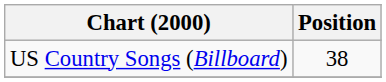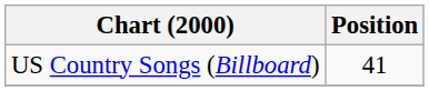 <table class="wikitable sortable">
 <tr>
 <th scope="col">Chart (2000)</th>
 <th scope="col">Position</th>
 </tr>
 <tr>
 <td>US <a href='#'>Country Songs</a> (<em><a href='#'>Billboard</a></em>)</td>
-<td align="center">38</td>
+<td align="center">41</td>
 </tr>
 <tr>
 </tr>
 </table>
